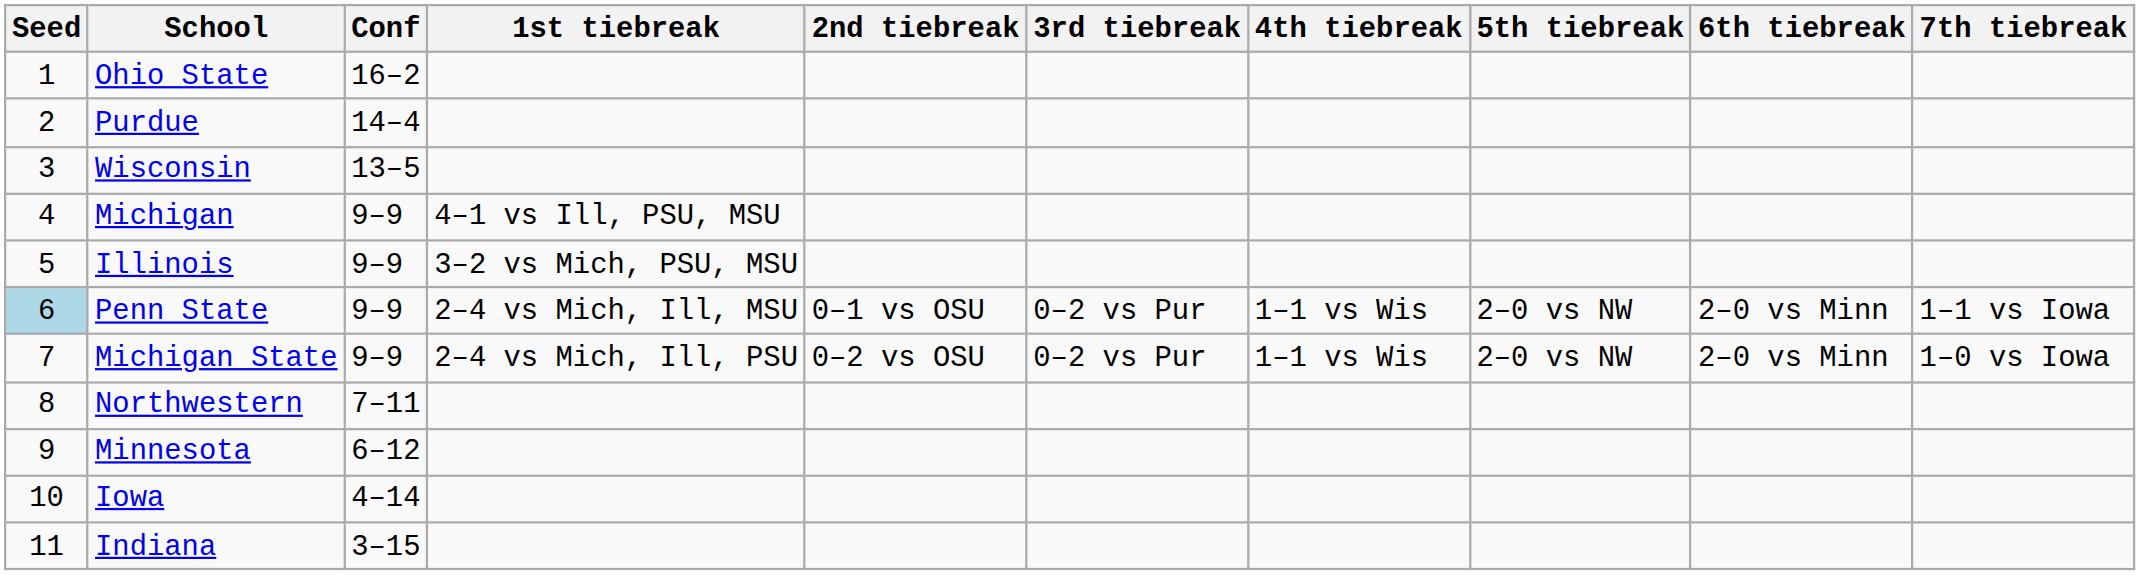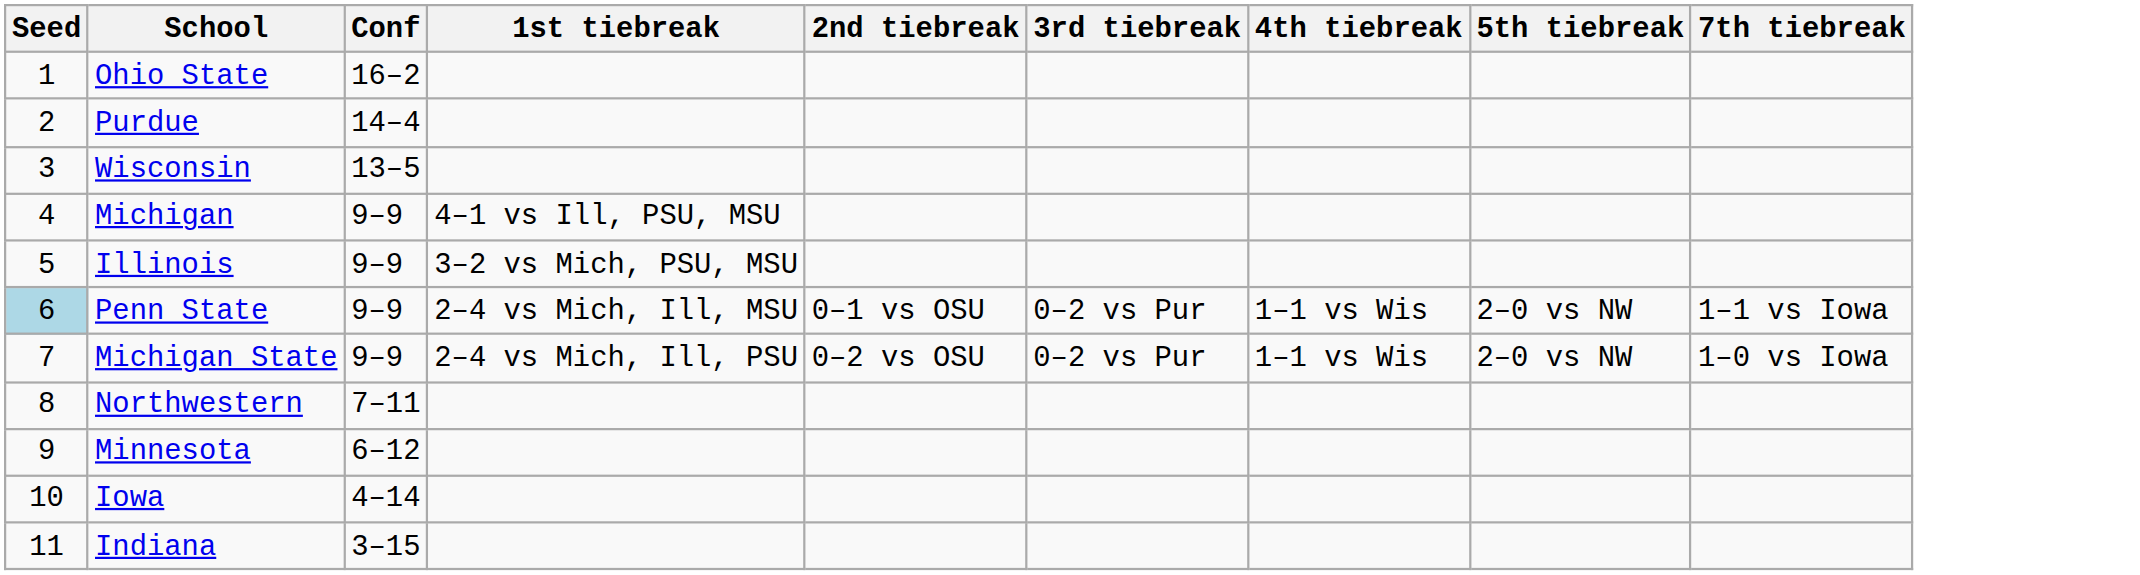 <table class="wikitable" style="font-size: 60">
 <tr>
 <th>Seed</th>
 <th>School</th>
 <th>Conf</th>
 <th>1st tiebreak</th>
 <th>2nd tiebreak</th>
 <th>3rd tiebreak</th>
 <th>4th tiebreak</th>
 <th>5th tiebreak</th>
-<th>6th tiebreak</th>
 <th>7th tiebreak</th>
 </tr>
 <tr>
 <td align=center>1</td>
 <td><a href='#'>Ohio State</a></td>
 <td>16–2</td>
-<td></td>
 <td></td>
 <td></td>
 <td></td>
 <td></td>
 <td></td>
 <td></td>
 </tr>
 <tr>
 <td align=center>2</td>
 <td><a href='#'>Purdue</a></td>
 <td>14–4</td>
 <td></td>
 <td></td>
 <td></td>
 <td></td>
 <td></td>
 <td></td>
-<td></td>
 </tr>
 <tr>
 <td align=center>3</td>
 <td><a href='#'>Wisconsin</a></td>
 <td>13–5</td>
-<td></td>
 <td></td>
 <td></td>
 <td></td>
 <td></td>
 <td></td>
 <td></td>
 </tr>
 <tr>
 <td align=center>4</td>
 <td><a href='#'>Michigan</a></td>
 <td>9–9</td>
 <td>4–1 vs Ill, PSU, MSU</td>
 <td></td>
 <td></td>
 <td></td>
 <td></td>
 <td></td>
-<td></td>
 </tr>
 <tr>
 <td align=center>5</td>
 <td><a href='#'>Illinois</a></td>
 <td>9–9</td>
 <td>3–2 vs Mich, PSU, MSU</td>
-<td></td>
 <td></td>
 <td></td>
 <td></td>
 <td></td>
 <td></td>
 </tr>
 <tr>
 <td align=center style="background: lightblue;">6</td>
 <td><a href='#'>Penn State</a></td>
 <td>9–9</td>
 <td>2–4 vs Mich, Ill, MSU</td>
 <td>0–1 vs OSU</td>
 <td>0–2 vs Pur</td>
 <td>1–1 vs Wis</td>
 <td>2–0 vs NW</td>
-<td>2–0 vs Minn</td>
 <td>1–1 vs Iowa</td>
 </tr>
 <tr>
 <td align=center>7</td>
 <td><a href='#'>Michigan State</a></td>
 <td>9–9</td>
 <td>2–4 vs Mich, Ill, PSU</td>
 <td>0–2 vs OSU</td>
 <td>0–2 vs Pur</td>
 <td>1–1 vs Wis</td>
 <td>2–0 vs NW</td>
-<td>2–0 vs Minn</td>
 <td>1–0 vs Iowa</td>
 </tr>
 <tr>
 <td align=center>8</td>
 <td><a href='#'>Northwestern</a></td>
 <td>7–11</td>
-<td></td>
 <td></td>
 <td></td>
 <td></td>
 <td></td>
 <td></td>
 <td></td>
 </tr>
 <tr>
 <td align=center>9</td>
 <td><a href='#'>Minnesota</a></td>
 <td>6–12</td>
 <td></td>
 <td></td>
 <td></td>
 <td></td>
 <td></td>
 <td></td>
-<td></td>
 </tr>
 <tr>
 <td align=center>10</td>
 <td><a href='#'>Iowa</a></td>
 <td>4–14</td>
-<td></td>
 <td></td>
 <td></td>
 <td></td>
 <td></td>
 <td></td>
 <td></td>
 </tr>
 <tr>
 <td align=center>11</td>
 <td><a href='#'>Indiana</a></td>
 <td>3–15</td>
 <td></td>
 <td></td>
 <td></td>
 <td></td>
 <td></td>
 <td></td>
-<td></td>
 </tr>
 </table>
